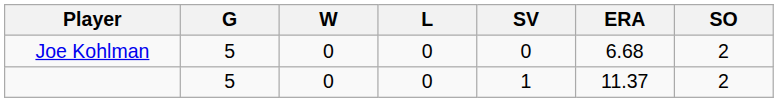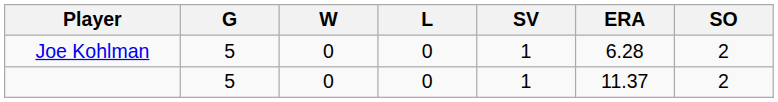 <table class="wikitable sortable">
 <tr>
 <th bgcolor="#DDDDFF" width="16%">Player</th>
 <th bgcolor="#DDDDFF" width="9%">G</th>
 <th bgcolor="#DDDDFF" width="9%">W</th>
 <th bgcolor="#DDDDFF" width="9%">L</th>
 <th bgcolor="#DDDDFF" width="9%">SV</th>
 <th bgcolor="#DDDDFF" width="9%">ERA</th>
 <th bgcolor="#DDDDFF" width="9%">SO</th>
 </tr>
 <tr align="center">
 <td><a href='#'>Joe Kohlman</a></td>
 <td>5</td>
 <td>0</td>
 <td>0</td>
-<td>0</td>
-<td>6.68</td>
+<td>1</td>
+<td>6.28</td>
 <td>2</td>
 </tr>
 <tr align="center">
 <td></td>
 <td>5</td>
 <td>0</td>
 <td>0</td>
 <td>1</td>
 <td>11.37</td>
 <td>2</td>
 </tr>
 </table>
